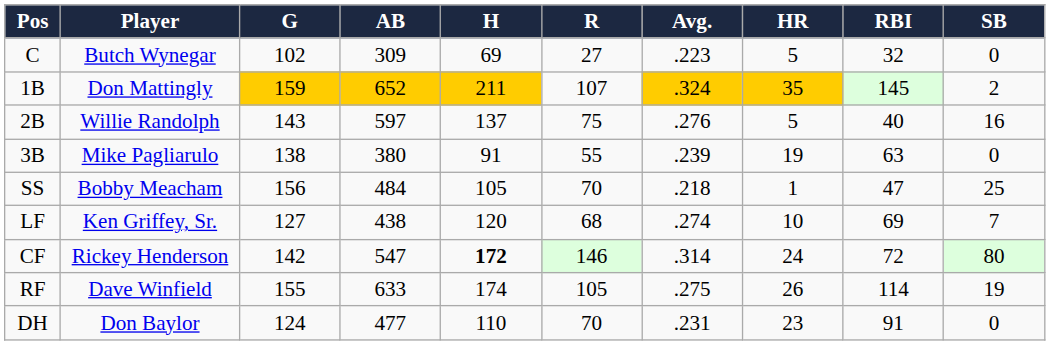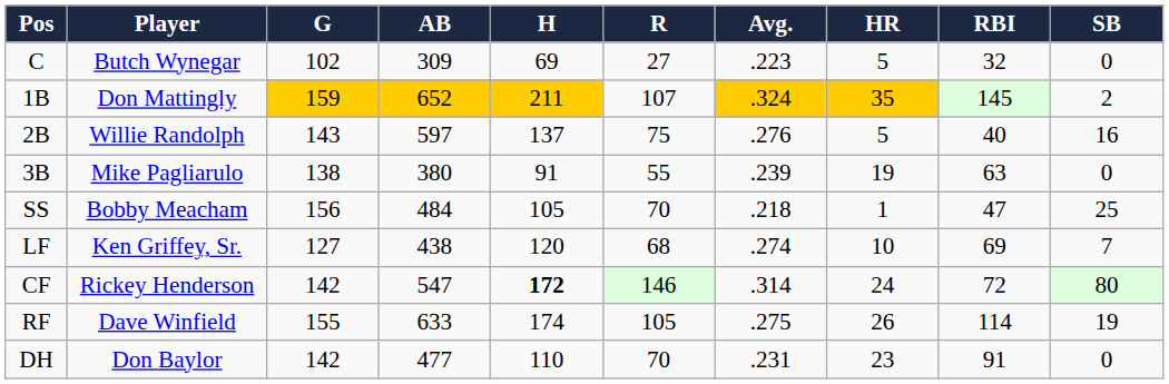 <table class="wikitable sortable">
 <tr>
 <th style="background:#1c2841;color:white;" width="5%">Pos</th>
 <th style="background:#1c2841;color:white;" width="16%">Player</th>
 <th style="background:#1c2841;color:white;" width="9%">G</th>
 <th style="background:#1c2841;color:white;" width="9%">AB</th>
 <th style="background:#1c2841;color:white;" width="9%">H</th>
 <th style="background:#1c2841;color:white;" width="9%">R</th>
 <th style="background:#1c2841;color:white;" width="9%">Avg.</th>
 <th style="background:#1c2841;color:white;" width="9%">HR</th>
 <th style="background:#1c2841;color:white;" width="9%">RBI</th>
 <th style="background:#1c2841;color:white;" width="9%">SB</th>
 </tr>
 <tr align="center">
 <td>C</td>
 <td><a href='#'>Butch Wynegar</a></td>
 <td>102</td>
 <td>309</td>
 <td>69</td>
 <td>27</td>
 <td>.223</td>
 <td>5</td>
 <td>32</td>
 <td>0</td>
 </tr>
 <tr align="center">
 <td>1B</td>
 <td><a href='#'>Don Mattingly</a></td>
 <td bgcolor="#fc0">159</td>
 <td bgcolor="#fc0">652</td>
 <td bgcolor="#fc0">211</td>
 <td>107</td>
 <td bgcolor="#fc0">.324</td>
 <td bgcolor="#fc0">35</td>
 <td bgcolor="#DDFFDD">145</td>
 <td>2</td>
 </tr>
 <tr align="center">
 <td>2B</td>
 <td><a href='#'>Willie Randolph</a></td>
 <td>143</td>
 <td>597</td>
 <td>137</td>
 <td>75</td>
 <td>.276</td>
 <td>5</td>
 <td>40</td>
 <td>16</td>
 </tr>
 <tr align="center">
 <td>3B</td>
 <td><a href='#'>Mike Pagliarulo</a></td>
 <td>138</td>
 <td>380</td>
 <td>91</td>
 <td>55</td>
 <td>.239</td>
 <td>19</td>
 <td>63</td>
 <td>0</td>
 </tr>
 <tr align="center">
 <td>SS</td>
 <td><a href='#'>Bobby Meacham</a></td>
 <td>156</td>
 <td>484</td>
 <td>105</td>
 <td>70</td>
 <td>.218</td>
 <td>1</td>
 <td>47</td>
 <td>25</td>
 </tr>
 <tr align="center">
 <td>LF</td>
 <td><a href='#'>Ken Griffey, Sr.</a></td>
 <td>127</td>
 <td>438</td>
 <td>120</td>
 <td>68</td>
 <td>.274</td>
 <td>10</td>
 <td>69</td>
 <td>7</td>
 </tr>
 <tr align="center">
 <td>CF</td>
 <td><a href='#'>Rickey Henderson</a></td>
 <td>142</td>
 <td>547</td>
 <td><strong>172</strong></td>
 <td bgcolor="#DDFFDD">146</td>
 <td>.314</td>
 <td>24</td>
 <td>72</td>
 <td bgcolor="#DDFFDD">80</td>
 </tr>
 <tr align="center">
 <td>RF</td>
 <td><a href='#'>Dave Winfield</a></td>
 <td>155</td>
 <td>633</td>
 <td>174</td>
 <td>105</td>
 <td>.275</td>
 <td>26</td>
 <td>114</td>
 <td>19</td>
 </tr>
 <tr align="center">
 <td>DH</td>
 <td><a href='#'>Don Baylor</a></td>
-<td>124</td>
+<td>142</td>
 <td>477</td>
 <td>110</td>
 <td>70</td>
 <td>.231</td>
 <td>23</td>
 <td>91</td>
 <td>0</td>
 </tr>
 </table>
